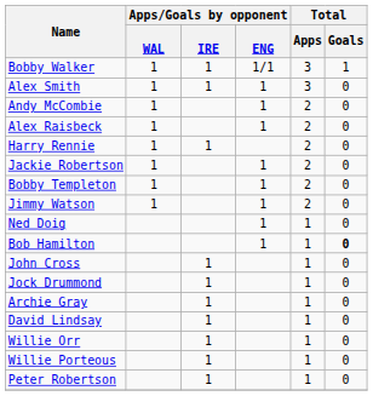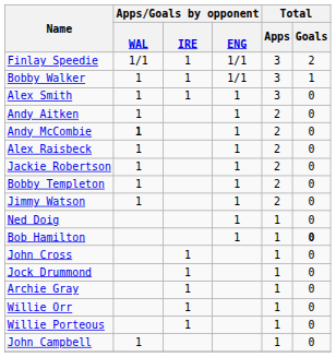 <table class="wikitable sortable" style="text-align: center;">
 <tr>
 <th rowspan=2>Name</th>
 <th colspan=3>Apps/Goals by opponent</th>
 <th colspan=2>Total</th>
 </tr>
 <tr>
 <th><br><a href='#'>WAL</a></th>
 <th><br><a href='#'>IRE</a></th>
 <th><br><a href='#'>ENG</a></th>
 <th>Apps</th>
 <th>Goals</th>
+</tr>
+<tr>
+<td align=left><a href='#'>Finlay Speedie</a></td>
+<td>1/1</td>
+<td>1</td>
+<td>1/1</td>
+<td>3</td>
+<td>2</td>
 </tr>
 <tr>
 <td align=left><a href='#'>Bobby Walker</a></td>
 <td>1</td>
 <td>1</td>
 <td>1/1</td>
 <td>3</td>
 <td>1</td>
 </tr>
 <tr>
 <td align=left><a href='#'>Alex Smith</a></td>
 <td>1</td>
 <td>1</td>
 <td>1</td>
 <td>3</td>
 <td>0</td>
 </tr>
 <tr>
+<td align=left><a href='#'>Andy Aitken</a></td>
+<td>1</td>
+<td></td>
+<td>1</td>
+<td>2</td>
+<td>0</td>
+</tr>
+<tr>
 <td align=left><a href='#'>Andy McCombie</a></td>
-<td>1</td>
+<td><strong>1</strong></td>
 <td></td>
 <td>1</td>
 <td>2</td>
 <td>0</td>
 </tr>
 <tr>
 <td align=left><a href='#'>Alex Raisbeck</a></td>
 <td>1</td>
 <td></td>
 <td>1</td>
-<td>2</td>
-<td>0</td>
-</tr>
-<tr>
-<td align=left><a href='#'>Harry Rennie</a></td>
-<td>1</td>
-<td>1</td>
-<td></td>
 <td>2</td>
 <td>0</td>
 </tr>
 <tr>
 <td align=left><a href='#'>Jackie Robertson</a></td>
 <td>1</td>
 <td></td>
 <td>1</td>
 <td>2</td>
 <td>0</td>
 </tr>
 <tr>
 <td align=left><a href='#'>Bobby Templeton</a></td>
 <td>1</td>
 <td></td>
 <td>1</td>
 <td>2</td>
 <td>0</td>
 </tr>
 <tr>
 <td align=left><a href='#'>Jimmy Watson</a></td>
 <td>1</td>
 <td></td>
 <td>1</td>
 <td>2</td>
 <td>0</td>
 </tr>
 <tr>
 <td align=left><a href='#'>Ned Doig</a></td>
 <td></td>
 <td></td>
 <td>1</td>
 <td>1</td>
 <td>0</td>
 </tr>
 <tr>
 <td align=left><a href='#'>Bob Hamilton</a></td>
 <td></td>
 <td></td>
 <td>1</td>
 <td>1</td>
 <td><strong>0</strong></td>
 </tr>
 <tr>
 <td align=left><a href='#'>John Cross</a></td>
 <td></td>
 <td>1</td>
 <td></td>
 <td>1</td>
 <td>0</td>
 </tr>
 <tr>
 <td align=left><a href='#'>Jock Drummond</a></td>
 <td></td>
 <td>1</td>
 <td></td>
 <td>1</td>
 <td>0</td>
 </tr>
 <tr>
 <td align=left><a href='#'>Archie Gray</a></td>
 <td></td>
 <td>1</td>
 <td></td>
 <td>1</td>
 <td>0</td>
 </tr>
 <tr>
-<td align=left><a href='#'>David Lindsay</a></td>
-<td></td>
-<td>1</td>
-<td></td>
-<td>1</td>
-<td>0</td>
-</tr>
-<tr>
 <td align=left><a href='#'>Willie Orr</a></td>
 <td></td>
 <td>1</td>
 <td></td>
 <td>1</td>
 <td>0</td>
 </tr>
 <tr>
 <td align=left><a href='#'>Willie Porteous</a></td>
 <td></td>
 <td>1</td>
 <td></td>
 <td>1</td>
 <td>0</td>
 </tr>
 <tr>
-<td align=left><a href='#'>Peter Robertson</a></td>
+<td align=left><a href='#'>John Campbell</a></td>
+<td>1</td>
 <td></td>
-<td>1</td>
 <td></td>
 <td>1</td>
 <td>0</td>
 </tr>
 <tr>
 </tr>
 </table>
